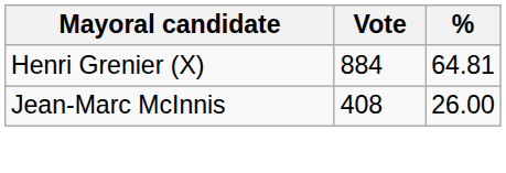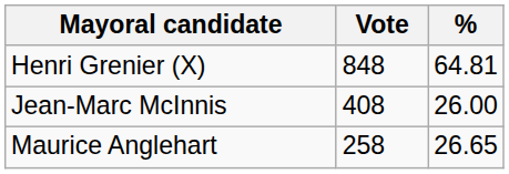 <table class="wikitable">
 <tr>
 <th bgcolor="#DDDDFF" width="200px">Mayoral candidate</th>
 <th bgcolor="#DDDDFF" width="50px">Vote</th>
 <th bgcolor="#DDDDFF" width="30px">%</th>
 </tr>
 <tr>
 <td>Henri Grenier (X)</td>
-<td>884</td>
+<td>848</td>
 <td>64.81</td>
 </tr>
 <tr>
 <td>Jean-Marc McInnis</td>
 <td>408</td>
 <td>26.00</td>
 </tr>
+<tr>
+<td>Maurice Anglehart</td>
+<td>258</td>
+<td>26.65</td>
+</tr>
 </table>
